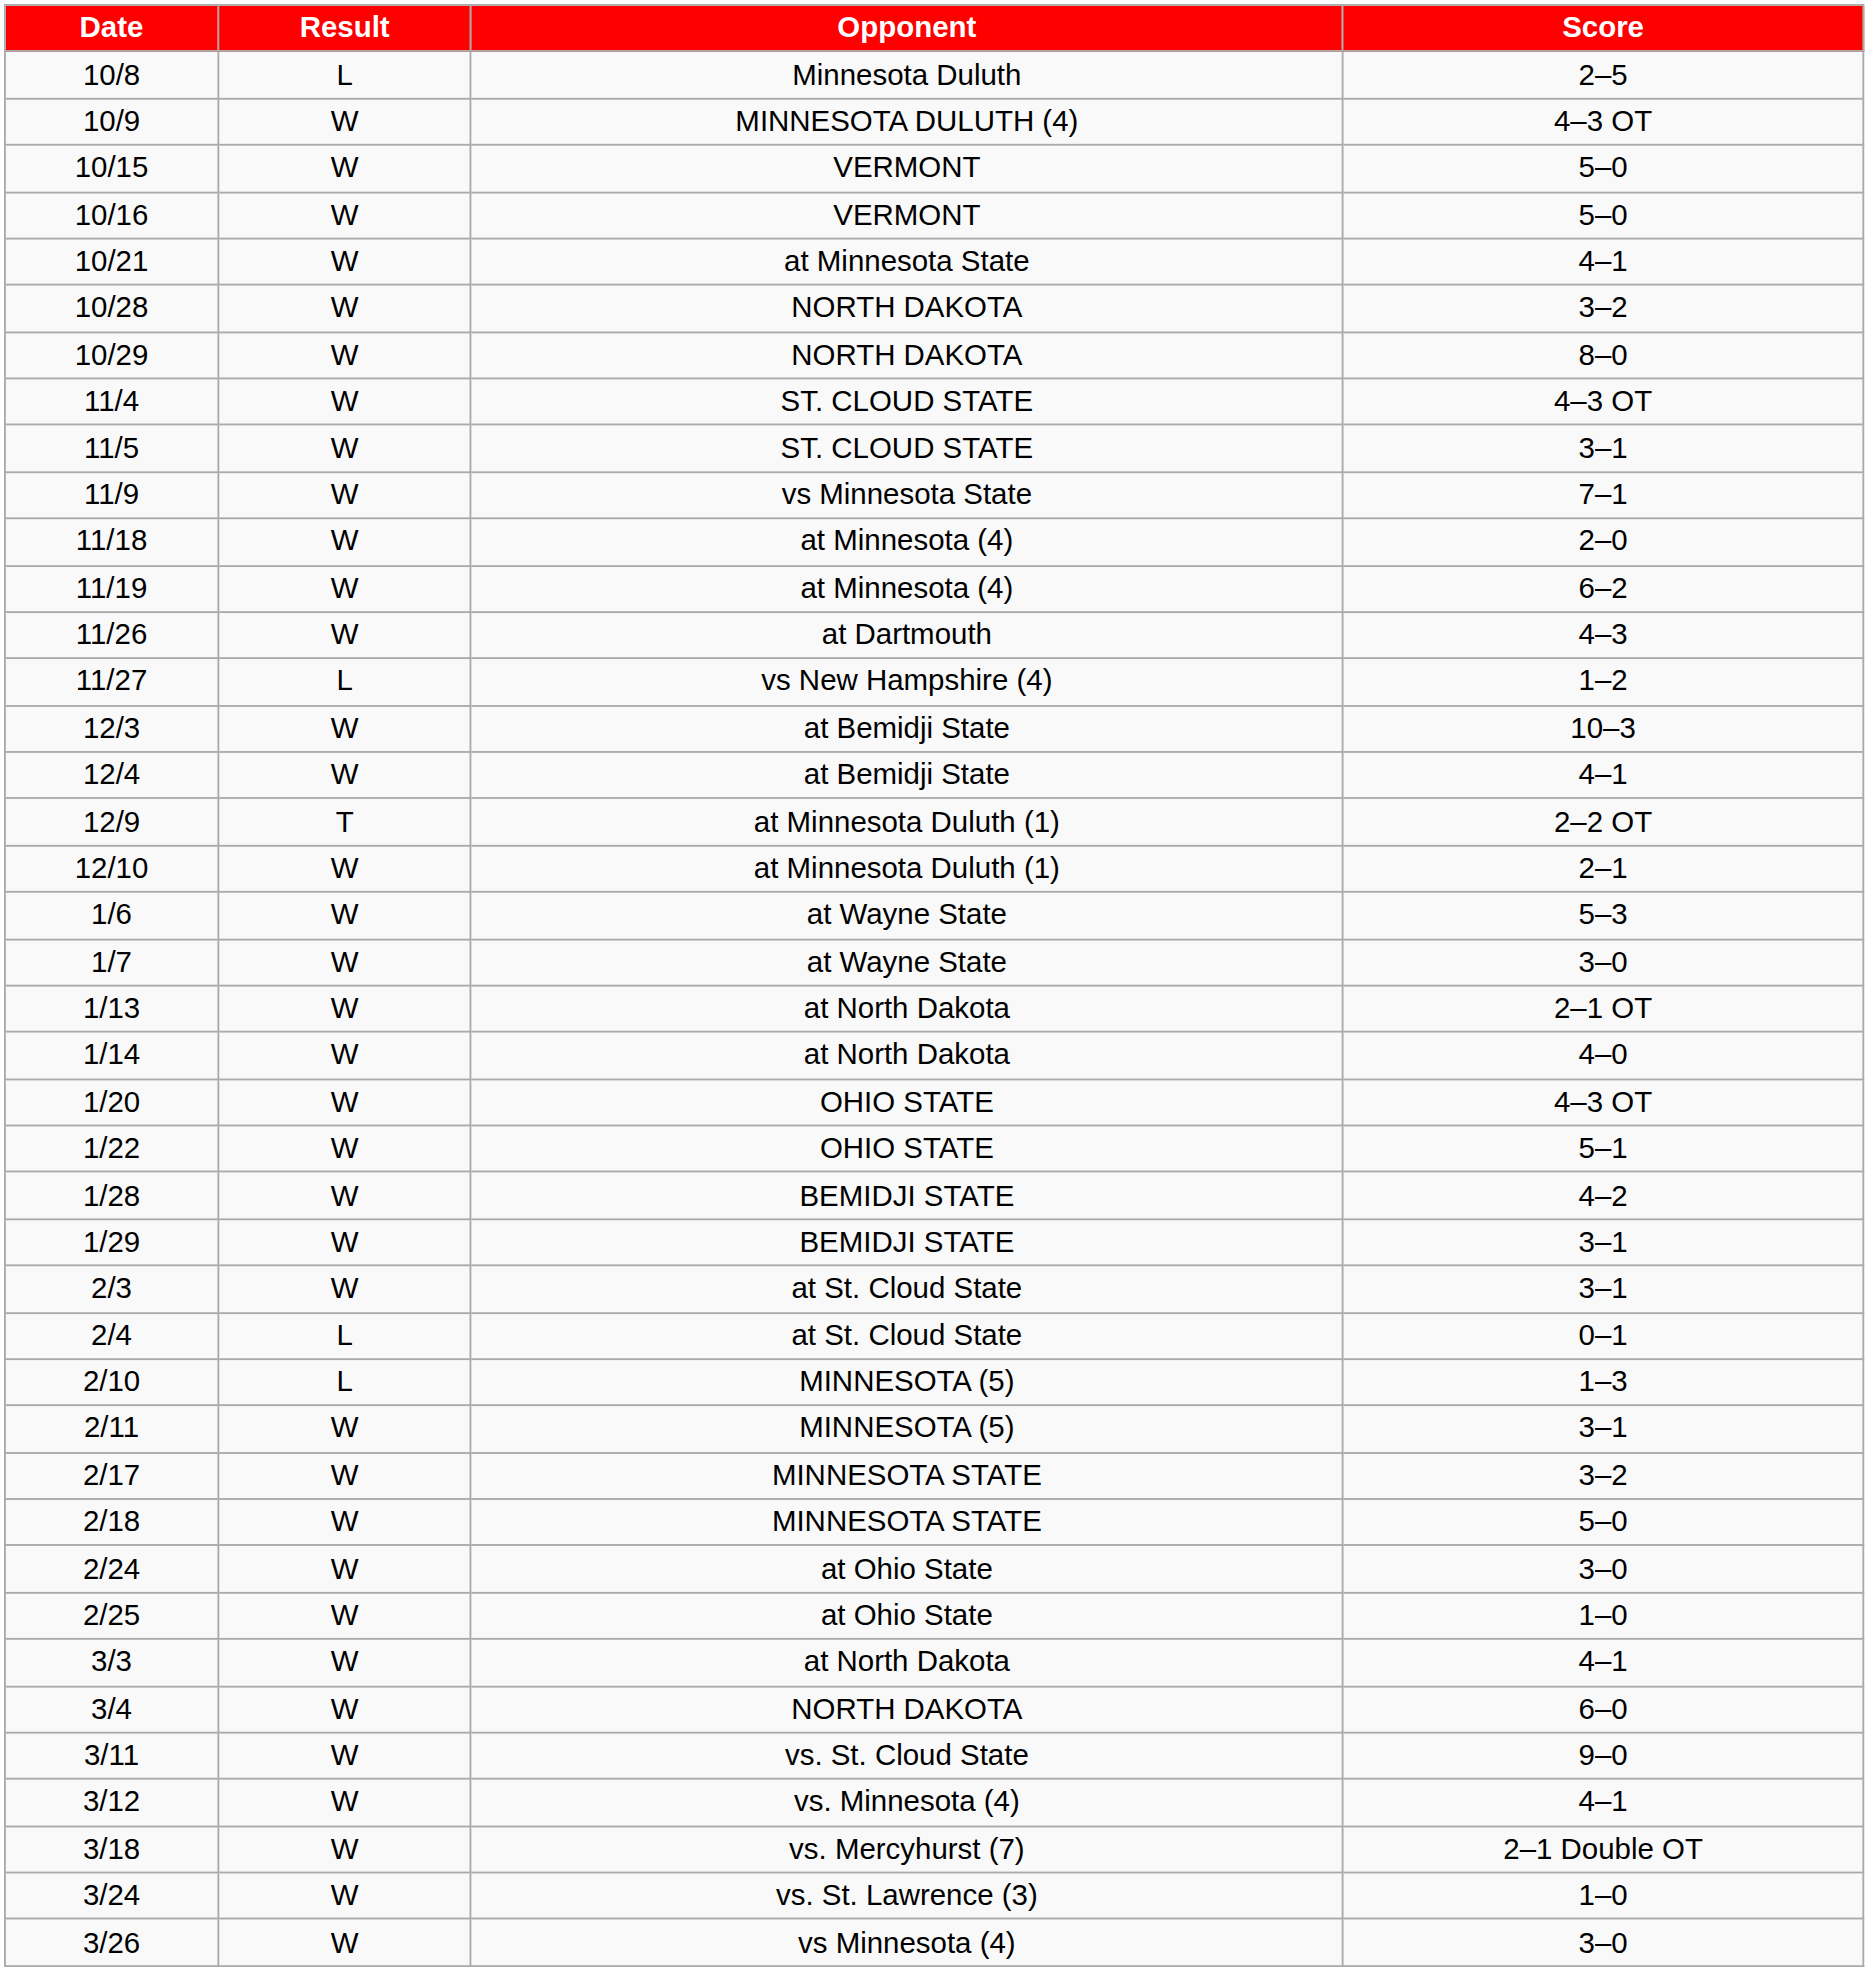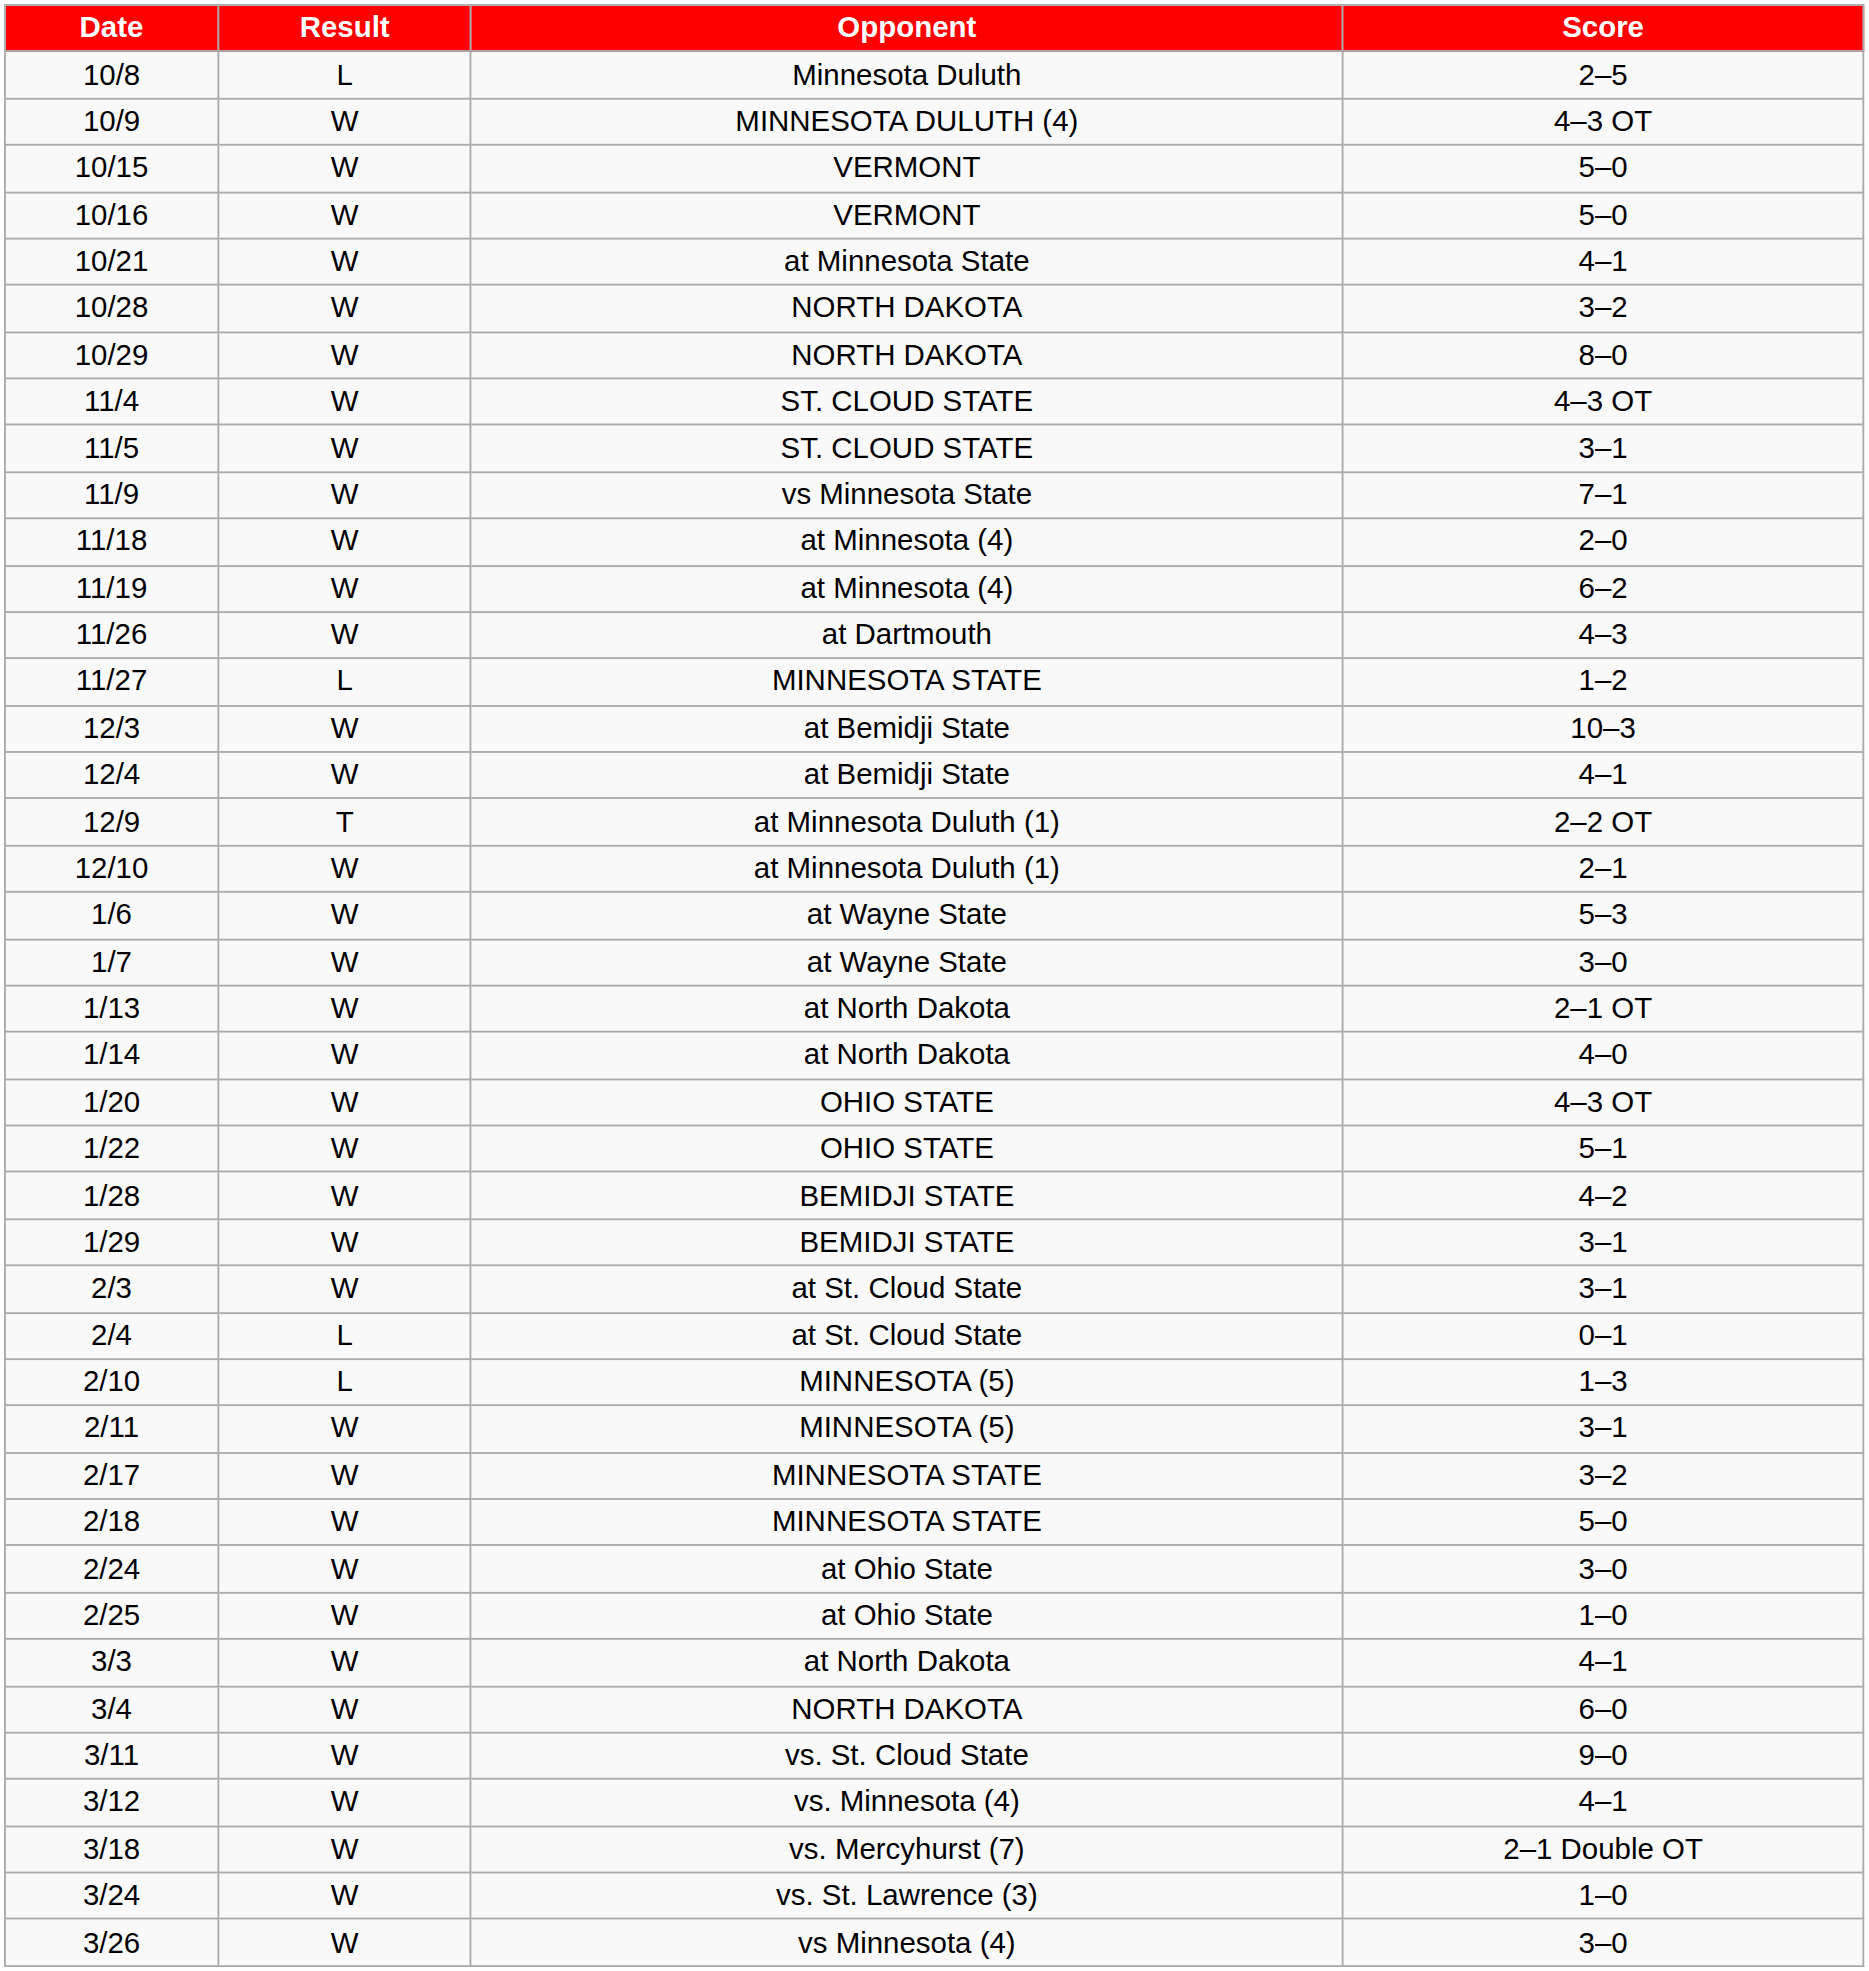 <table class="wikitable" width="80%">
 <tr align="center"  style=" background:red; color:#FFFFFF; ">
 <td><strong>Date</strong></td>
 <td><strong>Result</strong></td>
 <td><strong>Opponent</strong></td>
 <td><strong>Score</strong></td>
 </tr>
 <tr align="center" bgcolor="">
 <td>10/8</td>
 <td>L</td>
 <td>Minnesota Duluth</td>
 <td>2–5</td>
 </tr>
 <tr align="center" bgcolor="">
 <td>10/9</td>
 <td>W</td>
 <td>MINNESOTA DULUTH (4)</td>
 <td>4–3 OT</td>
 </tr>
 <tr align="center" bgcolor="">
 <td>10/15</td>
 <td>W</td>
 <td>VERMONT</td>
 <td>5–0</td>
 </tr>
 <tr align="center" bgcolor="">
 <td>10/16</td>
 <td>W</td>
 <td>VERMONT</td>
 <td>5–0</td>
 </tr>
 <tr align="center" bgcolor="">
 <td>10/21</td>
 <td>W</td>
 <td>at Minnesota State</td>
 <td>4–1</td>
 </tr>
 <tr align="center" bgcolor="">
 <td>10/28</td>
 <td>W</td>
 <td>NORTH DAKOTA</td>
 <td>3–2</td>
 </tr>
 <tr align="center" bgcolor="">
 <td>10/29</td>
 <td>W</td>
 <td>NORTH DAKOTA</td>
 <td>8–0</td>
 </tr>
 <tr align="center" bgcolor="">
 <td>11/4</td>
 <td>W</td>
 <td>ST. CLOUD STATE</td>
 <td>4–3 OT</td>
 </tr>
 <tr align="center" bgcolor="">
 <td>11/5</td>
 <td>W</td>
 <td>ST. CLOUD STATE</td>
 <td>3–1</td>
 </tr>
 <tr align="center" bgcolor="">
 <td>11/9</td>
 <td>W</td>
 <td>vs Minnesota State</td>
 <td>7–1</td>
 </tr>
 <tr align="center" bgcolor="">
 <td>11/18</td>
 <td>W</td>
 <td>at Minnesota (4)</td>
 <td>2–0</td>
 </tr>
 <tr align="center" bgcolor="">
 <td>11/19</td>
 <td>W</td>
 <td>at Minnesota (4)</td>
 <td>6–2</td>
 </tr>
 <tr align="center" bgcolor="">
 <td>11/26</td>
 <td>W</td>
 <td>at Dartmouth</td>
 <td>4–3</td>
 </tr>
 <tr align="center" bgcolor="">
 <td>11/27</td>
 <td>L</td>
-<td>vs New Hampshire (4)</td>
+<td>MINNESOTA STATE</td>
 <td>1–2</td>
 </tr>
 <tr align="center" bgcolor="">
 <td>12/3</td>
 <td>W</td>
 <td>at Bemidji State</td>
 <td>10–3</td>
 </tr>
 <tr align="center" bgcolor="">
 <td>12/4</td>
 <td>W</td>
 <td>at Bemidji State</td>
 <td>4–1</td>
 </tr>
 <tr align="center" bgcolor="">
 <td>12/9</td>
 <td>T</td>
 <td>at Minnesota Duluth (1)</td>
 <td>2–2 OT</td>
 </tr>
 <tr align="center" bgcolor="">
 <td>12/10</td>
 <td>W</td>
 <td>at Minnesota Duluth (1)</td>
 <td>2–1</td>
 </tr>
 <tr align="center" bgcolor="">
 <td>1/6</td>
 <td>W</td>
 <td>at Wayne State</td>
 <td>5–3</td>
 </tr>
 <tr align="center" bgcolor="">
 <td>1/7</td>
 <td>W</td>
 <td>at Wayne State</td>
 <td>3–0</td>
 </tr>
 <tr align="center" bgcolor="">
 <td>1/13</td>
 <td>W</td>
 <td>at North Dakota</td>
 <td>2–1 OT</td>
 </tr>
 <tr align="center" bgcolor="">
 <td>1/14</td>
 <td>W</td>
 <td>at North Dakota</td>
 <td>4–0</td>
 </tr>
 <tr align="center" bgcolor="">
 <td>1/20</td>
 <td>W</td>
 <td>OHIO STATE</td>
 <td>4–3 OT</td>
 </tr>
 <tr align="center" bgcolor="">
 <td>1/22</td>
 <td>W</td>
 <td>OHIO STATE</td>
 <td>5–1</td>
 </tr>
 <tr align="center" bgcolor="">
 <td>1/28</td>
 <td>W</td>
 <td>BEMIDJI STATE</td>
 <td>4–2</td>
 </tr>
 <tr align="center" bgcolor="">
 <td>1/29</td>
 <td>W</td>
 <td>BEMIDJI STATE</td>
 <td>3–1</td>
 </tr>
 <tr align="center" bgcolor="">
 <td>2/3</td>
 <td>W</td>
 <td>at St. Cloud State</td>
 <td>3–1</td>
 </tr>
 <tr align="center" bgcolor="">
 <td>2/4</td>
 <td>L</td>
 <td>at St. Cloud State</td>
 <td>0–1</td>
 </tr>
 <tr align="center" bgcolor="">
 <td>2/10</td>
 <td>L</td>
 <td>MINNESOTA (5)</td>
 <td>1–3</td>
 </tr>
 <tr align="center" bgcolor="">
 <td>2/11</td>
 <td>W</td>
 <td>MINNESOTA (5)</td>
 <td>3–1</td>
 </tr>
 <tr align="center" bgcolor="">
 <td>2/17</td>
 <td>W</td>
 <td>MINNESOTA STATE</td>
 <td>3–2</td>
 </tr>
 <tr align="center" bgcolor="">
 <td>2/18</td>
 <td>W</td>
 <td>MINNESOTA STATE</td>
 <td>5–0</td>
 </tr>
 <tr align="center" bgcolor="">
 <td>2/24</td>
 <td>W</td>
 <td>at Ohio State</td>
 <td>3–0</td>
 </tr>
 <tr align="center" bgcolor="">
 <td>2/25</td>
 <td>W</td>
 <td>at Ohio State</td>
 <td>1–0</td>
 </tr>
 <tr align="center" bgcolor="">
 <td>3/3</td>
 <td>W</td>
 <td>at North Dakota</td>
 <td>4–1</td>
 </tr>
 <tr align="center" bgcolor="">
 <td>3/4</td>
 <td>W</td>
 <td>NORTH DAKOTA</td>
 <td>6–0</td>
 </tr>
 <tr align="center" bgcolor="">
 <td>3/11</td>
 <td>W</td>
 <td>vs. St. Cloud State</td>
 <td>9–0</td>
 </tr>
 <tr align="center" bgcolor="">
 <td>3/12</td>
 <td>W</td>
 <td>vs. Minnesota (4)</td>
 <td>4–1</td>
 </tr>
 <tr align="center" bgcolor="">
 <td>3/18</td>
 <td>W</td>
 <td>vs. Mercyhurst (7)</td>
 <td>2–1 Double OT</td>
 </tr>
 <tr align="center" bgcolor="">
 <td>3/24</td>
 <td>W</td>
 <td>vs. St. Lawrence (3)</td>
 <td>1–0</td>
 </tr>
 <tr align="center" bgcolor="">
 <td>3/26</td>
 <td>W</td>
 <td>vs Minnesota (4)</td>
 <td>3–0</td>
 </tr>
 <tr align="center" bgcolor="">
 </tr>
 </table>
